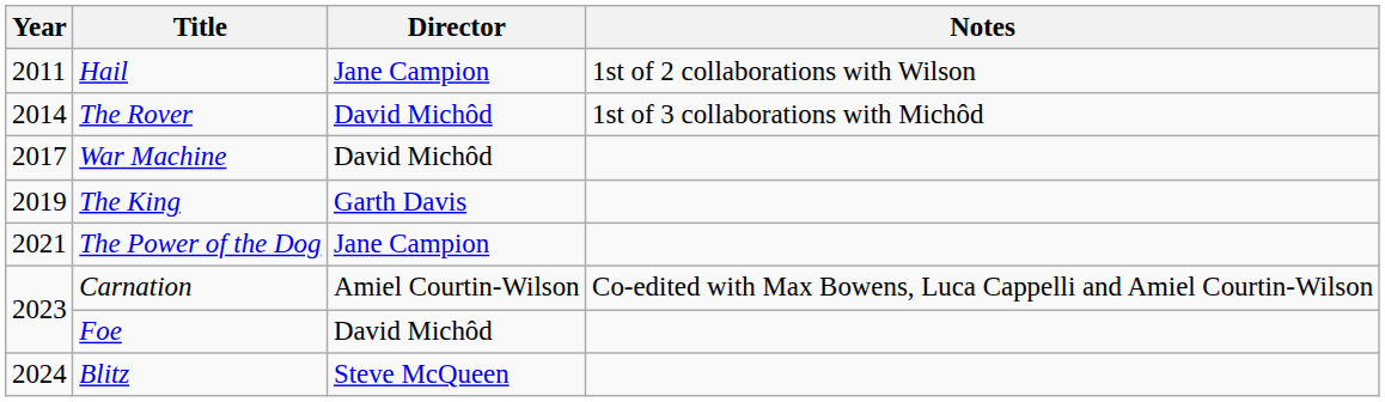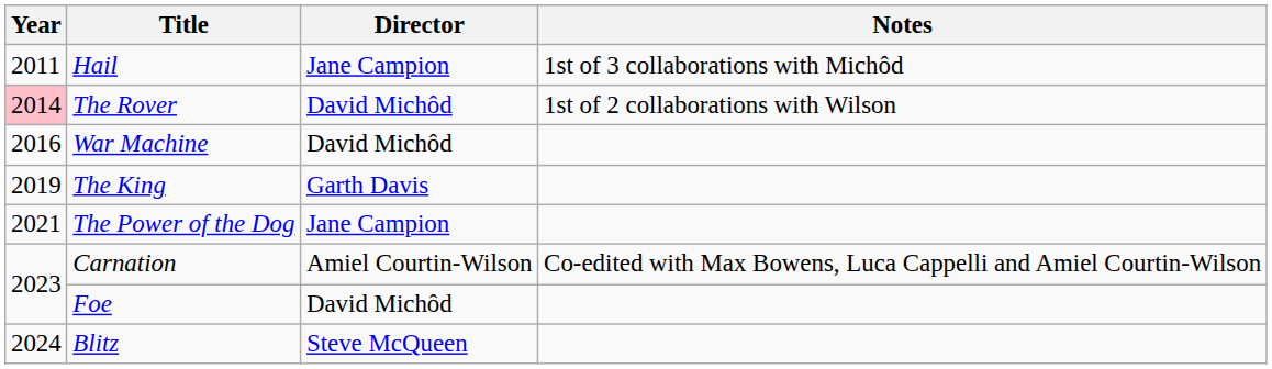 <table class="wikitable">
 <tr>
 <th>Year</th>
 <th>Title</th>
 <th>Director</th>
 <th>Notes</th>
 </tr>
 <tr>
 <td>2011</td>
 <td><em><a href='#'>Hail</a></em></td>
 <td><a href='#'>Jane Campion</a></td>
+<td>1st of 3 collaborations with Michôd</td>
+</tr>
+<tr>
+<td style="background: pink;">2014</td>
+<td><em><a href='#'>The Rover</a></em></td>
+<td><a href='#'>David Michôd</a></td>
 <td>1st of 2 collaborations with Wilson</td>
 </tr>
 <tr>
-<td>2014</td>
-<td><em><a href='#'>The Rover</a></em></td>
-<td><a href='#'>David Michôd</a></td>
-<td>1st of 3 collaborations with Michôd</td>
-</tr>
-<tr>
-<td>2017</td>
+<td>2016</td>
 <td><em><a href='#'>War Machine</a></em></td>
 <td>David Michôd</td>
 <td></td>
 </tr>
 <tr>
 <td>2019</td>
 <td><em><a href='#'>The King</a></em></td>
 <td><a href='#'>Garth Davis</a></td>
 <td></td>
 </tr>
 <tr>
 <td>2021</td>
 <td><em><a href='#'>The Power of the Dog</a></em></td>
 <td><a href='#'>Jane Campion</a></td>
 <td></td>
 </tr>
 <tr>
 <td rowspan="2">2023</td>
 <td><em>Carnation</em></td>
 <td>Amiel Courtin-Wilson</td>
 <td>Co-edited with Max Bowens, Luca Cappelli and Amiel Courtin-Wilson</td>
 </tr>
 <tr>
 <td><em><a href='#'>Foe</a></em></td>
 <td>David Michôd</td>
 <td></td>
 </tr>
 <tr>
 <td>2024</td>
 <td><a href='#'><em>Blitz</em></a></td>
 <td><a href='#'>Steve McQueen</a></td>
 <td></td>
 </tr>
 </table>
